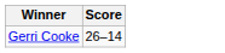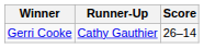 <table class="wikitable">
 <tr>
 <th><strong>Winner</strong></th>
+<th><strong>Runner-Up</strong></th>
 <th><strong>Score</strong></th>
 </tr>
 <tr>
 <td> <a href='#'>Gerri Cooke</a></td>
+<td> <a href='#'>Cathy Gauthier</a></td>
 <td>26–14</td>
 </tr>
 </table>
